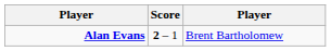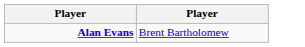 <table class="wikitable" style="font-size:90%">
 <tr>
 <th width=160px>Player</th>
-<th>Score</th>
 <th width=160px>Player</th>
 </tr>
 <tr>
 <td align=right> <strong><a href='#'>Alan Evans</a></strong></td>
-<td align="center"><strong>2</strong> – 1</td>
 <td><a href='#'>Brent Bartholomew</a> </td>
 </tr>
 </table>
